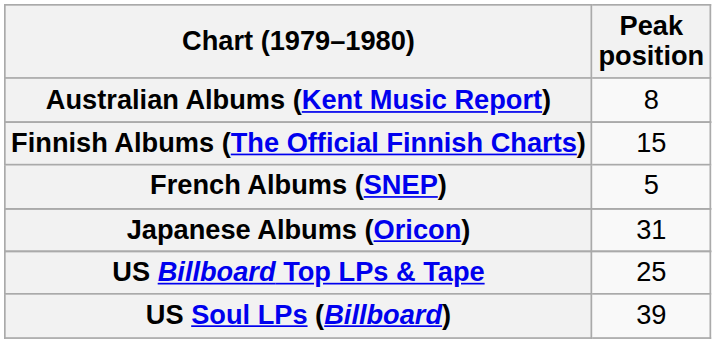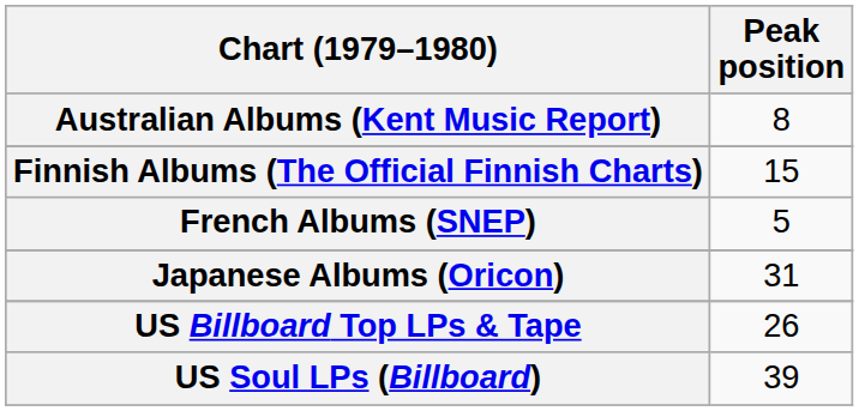 <table class="wikitable sortable plainrowheaders">
 <tr>
 <th>Chart (1979–1980)</th>
 <th>Peak<br>position</th>
 </tr>
 <tr>
 <th scope="row">Australian Albums (<a href='#'>Kent Music Report</a>)</th>
 <td align="center">8</td>
 </tr>
 <tr>
 </tr>
 <tr>
 </tr>
 <tr>
 <th scope="row">Finnish Albums (<a href='#'>The Official Finnish Charts</a>)</th>
 <td align="center">15</td>
 </tr>
 <tr>
 <th scope="row">French Albums (<a href='#'>SNEP</a>)</th>
 <td align="center">5</td>
 </tr>
 <tr>
 </tr>
 <tr>
 <th scope="row">Japanese Albums (<a href='#'>Oricon</a>)</th>
 <td align="center">31</td>
 </tr>
 <tr>
 </tr>
 <tr>
 </tr>
 <tr>
 </tr>
 <tr>
 </tr>
 <tr>
 <th scope="row">US <a href='#'><em>Billboard</em> Top LPs & Tape</a></th>
-<td style="text-align:center;">25</td>
+<td style="text-align:center;">26</td>
 </tr>
 <tr>
 <th scope="row">US <a href='#'>Soul LPs</a> (<em><a href='#'>Billboard</a></em>)</th>
 <td style="text-align:center;">39</td>
 </tr>
 </table>
